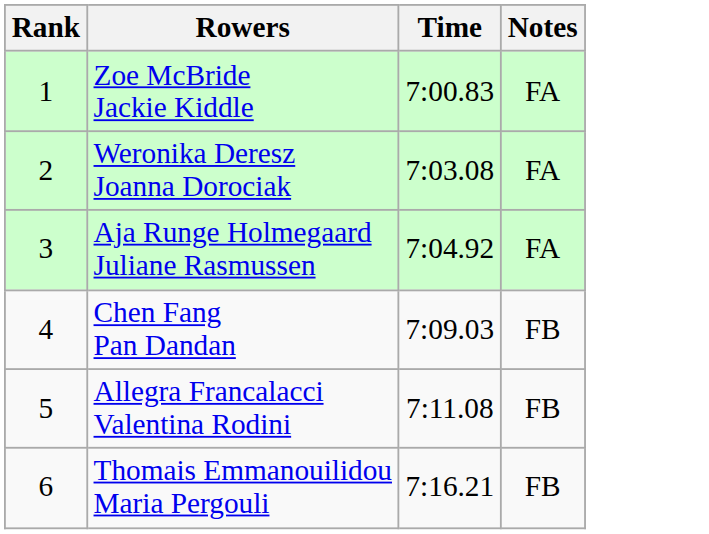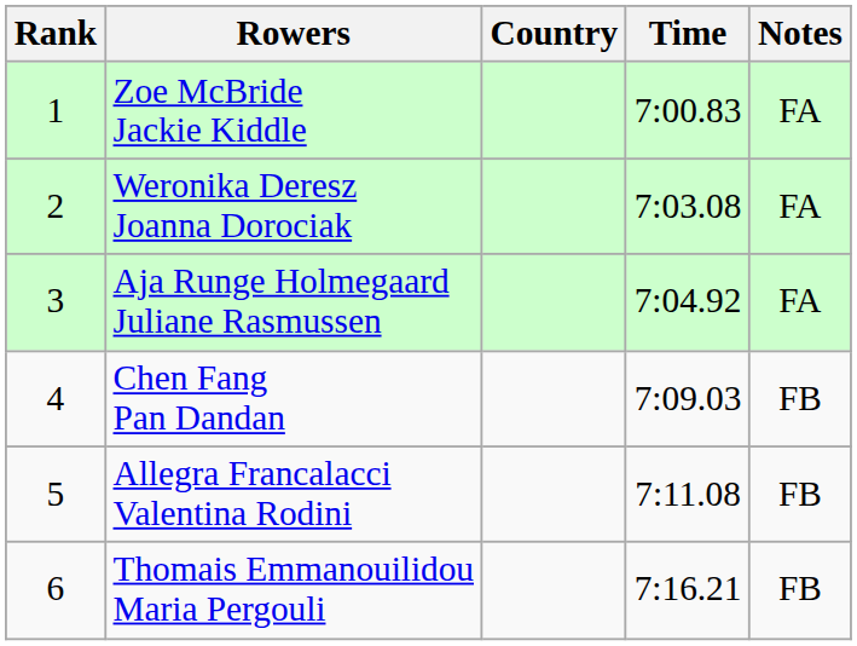 <table class="wikitable" style="text-align:center">
 <tr>
 <th>Rank</th>
 <th>Rowers</th>
+<th>Country</th>
 <th>Time</th>
 <th>Notes</th>
 </tr>
 <tr bgcolor=ccffcc>
 <td>1</td>
 <td align="left"><a href='#'>Zoe McBride</a><br><a href='#'>Jackie Kiddle</a></td>
+<td align="left"></td>
 <td>7:00.83</td>
 <td>FA</td>
 </tr>
 <tr bgcolor=ccffcc>
 <td>2</td>
 <td align="left"><a href='#'>Weronika Deresz</a><br><a href='#'>Joanna Dorociak</a></td>
+<td align="left"></td>
 <td>7:03.08</td>
 <td>FA</td>
 </tr>
 <tr bgcolor=ccffcc>
 <td>3</td>
 <td align="left"><a href='#'>Aja Runge Holmegaard</a><br><a href='#'>Juliane Rasmussen</a></td>
+<td align="left"></td>
 <td>7:04.92</td>
 <td>FA</td>
 </tr>
 <tr>
 <td>4</td>
 <td align="left"><a href='#'>Chen Fang</a><br><a href='#'>Pan Dandan</a></td>
+<td align="left"></td>
 <td>7:09.03</td>
 <td>FB</td>
 </tr>
 <tr>
 <td>5</td>
 <td align="left"><a href='#'>Allegra Francalacci</a><br><a href='#'>Valentina Rodini</a></td>
+<td align="left"></td>
 <td>7:11.08</td>
 <td>FB</td>
 </tr>
 <tr>
 <td>6</td>
 <td align="left"><a href='#'>Thomais Emmanouilidou</a><br><a href='#'>Maria Pergouli</a></td>
+<td align="left"></td>
 <td>7:16.21</td>
 <td>FB</td>
 </tr>
 </table>
